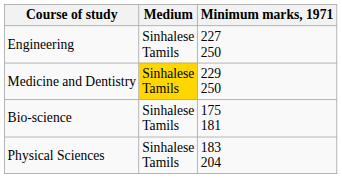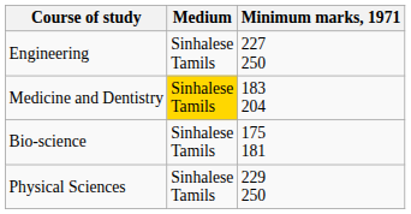 <table class="wikitable">
 <tr>
 <th>Course of study</th>
 <th>Medium</th>
 <th>Minimum marks, 1971</th>
 </tr>
 <tr>
 <td>Engineering</td>
 <td>Sinhalese<br>Tamils</td>
 <td>227<br>250</td>
 </tr>
 <tr>
 <td>Medicine and Dentistry</td>
 <td style="background: gold;">Sinhalese<br>Tamils</td>
-<td>229<br>250</td>
+<td>183<br>204</td>
 </tr>
 <tr>
 <td>Bio-science</td>
 <td>Sinhalese<br>Tamils</td>
 <td>175<br>181</td>
 </tr>
 <tr>
 <td>Physical Sciences</td>
 <td>Sinhalese<br>Tamils</td>
-<td>183<br>204</td>
+<td>229<br>250</td>
 </tr>
 </table>
